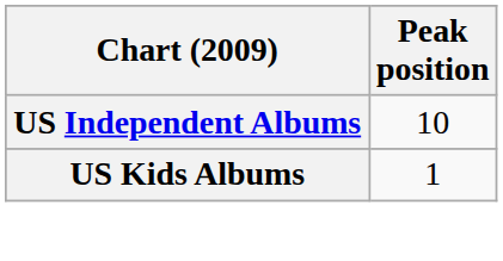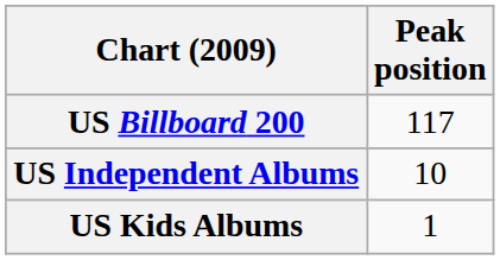 <table class="wikitable sortable plainrowheaders">
 <tr>
 <th scope="col">Chart (2009)</th>
 <th scope="col">Peak<br>position</th>
+</tr>
+<tr>
+<th scope="row">US <a href='#'><em>Billboard</em> 200</a></th>
+<td align="center">117</td>
 </tr>
 <tr>
 <th scope="row">US <a href='#'>Independent Albums</a></th>
 <td align="center">10</td>
 </tr>
 <tr>
 <th scope="row">US Kids Albums</th>
 <td align="center">1</td>
 </tr>
 </table>
